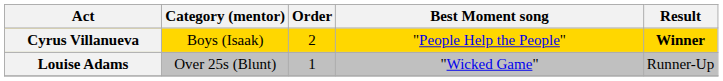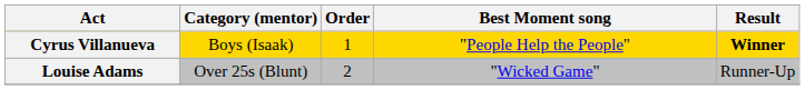 <table class="wikitable plainrowheaders" style="text-align:center;">
 <tr>
 <th scope="col" style="width:10em;">Act</th>
 <th scope="col">Category (mentor)</th>
 <th scope="col">Order</th>
 <th scope="col" style="width:20em;">Best Moment song</th>
 <th scope="col">Result</th>
 </tr>
 <tr style="background:gold">
 <th scope="row">Cyrus Villanueva</th>
 <td>Boys (Isaak)</td>
-<td>2</td>
+<td>1</td>
 <td>"<a href='#'>People Help the People</a>"</td>
 <td><strong>Winner</strong></td>
 </tr>
 <tr style="background:silver">
 <th scope="row">Louise Adams</th>
 <td>Over 25s (Blunt)</td>
-<td>1</td>
+<td>2</td>
 <td>"<a href='#'>Wicked Game</a>"</td>
 <td>Runner-Up</td>
 </tr>
 <tr>
 </tr>
 </table>
